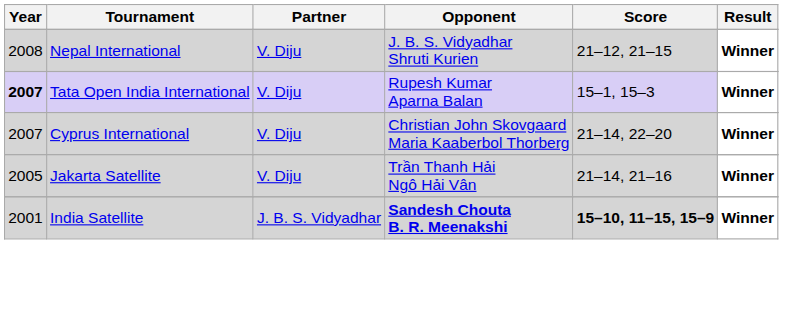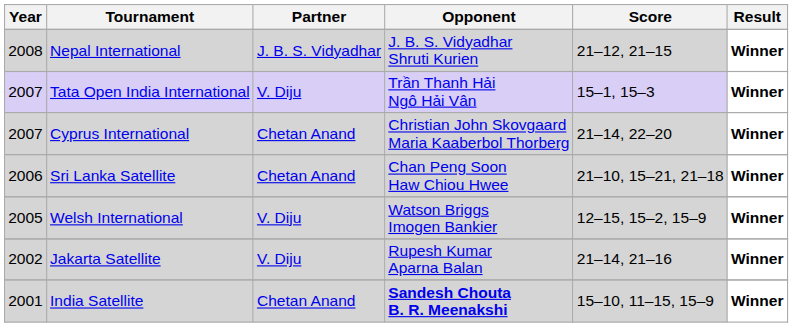 <table class="sortable wikitable" style="font-size: 90%;">
 <tr>
 <th>Year</th>
 <th>Tournament</th>
 <th>Partner</th>
 <th>Opponent</th>
 <th>Score</th>
 <th>Result</th>
 </tr>
 <tr>
 </tr>
 <tr style="background:#D5D5D5">
 <td align="center">2008</td>
 <td align="left"><a href='#'>Nepal International</a></td>
-<td align="left"> <a href='#'>V. Diju</a></td>
+<td align="left"> <a href='#'>J. B. S. Vidyadhar</a></td>
 <td align="left"> <a href='#'>J. B. S. Vidyadhar</a> <br>  <a href='#'>Shruti Kurien</a></td>
 <td align="left">21–12, 21–15</td>
 <td style="text-align:left; background:white"> <strong>Winner</strong></td>
 </tr>
 <tr>
 </tr>
 <tr style="background:#D8CEF6">
-<td align="center"><strong>2007</strong></td>
+<td align="center">2007</td>
 <td align="left"><a href='#'>Tata Open India International</a></td>
 <td align="left"> <a href='#'>V. Diju</a></td>
-<td align="left"> <a href='#'>Rupesh Kumar</a> <br>  <a href='#'>Aparna Balan</a></td>
+<td align="left"> <a href='#'>Trần Thanh Hải</a> <br>  <a href='#'>Ngô Hải Vân</a></td>
 <td align="left">15–1, 15–3</td>
 <td style="text-align:left; background:white"> <strong>Winner</strong></td>
 </tr>
 <tr>
 </tr>
 <tr style="background:#D5D5D5">
 <td align="center">2007</td>
 <td align="left"><a href='#'>Cyprus International</a></td>
-<td align="left"> <a href='#'>V. Diju</a></td>
+<td align="left"> <a href='#'>Chetan Anand</a></td>
 <td align="left"> <a href='#'>Christian John Skovgaard</a> <br>  <a href='#'>Maria Kaaberbol Thorberg</a></td>
 <td align="left">21–14, 22–20</td>
 <td style="text-align:left; background:white"> <strong>Winner</strong></td>
 </tr>
 <tr>
 </tr>
-<tr>
+<tr style="background:#D5D5D5">
+<td align="center">2006</td>
+<td align="left"><a href='#'>Sri Lanka Satellite</a></td>
+<td align="left"> <a href='#'>Chetan Anand</a></td>
+<td align="left"> <a href='#'>Chan Peng Soon</a> <br>  <a href='#'>Haw Chiou Hwee</a></td>
+<td align="left">21–10, 15–21, 21–18</td>
+<td style="text-align:left; background:white"> <strong>Winner</strong></td>
 </tr>
 <tr>
 </tr>
 <tr style="background:#D5D5D5">
 <td align="center">2005</td>
+<td align="left"><a href='#'>Welsh International</a></td>
+<td align="left"> <a href='#'>V. Diju</a></td>
+<td align="left"> <a href='#'>Watson Briggs</a> <br>  <a href='#'>Imogen Bankier</a></td>
+<td align="left">12–15, 15–2, 15–9</td>
+<td style="text-align:left; background:white"> <strong>Winner</strong></td>
+</tr>
+<tr>
+</tr>
+<tr style="background:#D5D5D5">
+<td align="center">2002</td>
 <td align="left"><a href='#'>Jakarta Satellite</a></td>
 <td align="left"> <a href='#'>V. Diju</a></td>
-<td align="left"> <a href='#'>Trần Thanh Hải</a> <br>  <a href='#'>Ngô Hải Vân</a></td>
+<td align="left"> <a href='#'>Rupesh Kumar</a> <br>  <a href='#'>Aparna Balan</a></td>
 <td align="left">21–14, 21–16</td>
 <td style="text-align:left; background:white"> <strong>Winner</strong></td>
 </tr>
 <tr>
 </tr>
 <tr style="background:#D5D5D5">
 <td align="center">2001</td>
 <td align="left"><a href='#'>India Satellite</a></td>
-<td align="left"> <a href='#'>J. B. S. Vidyadhar</a></td>
+<td align="left"> <a href='#'>Chetan Anand</a></td>
 <td align="left"><strong> <a href='#'>Sandesh Chouta</a> <br>  <a href='#'>B. R. Meenakshi</a></strong></td>
-<td align="left"><strong>15–10, 11–15, 15–9</strong></td>
+<td align="left">15–10, 11–15, 15–9</td>
 <td style="text-align:left; background:white"> <strong>Winner</strong></td>
 </tr>
 </table>
